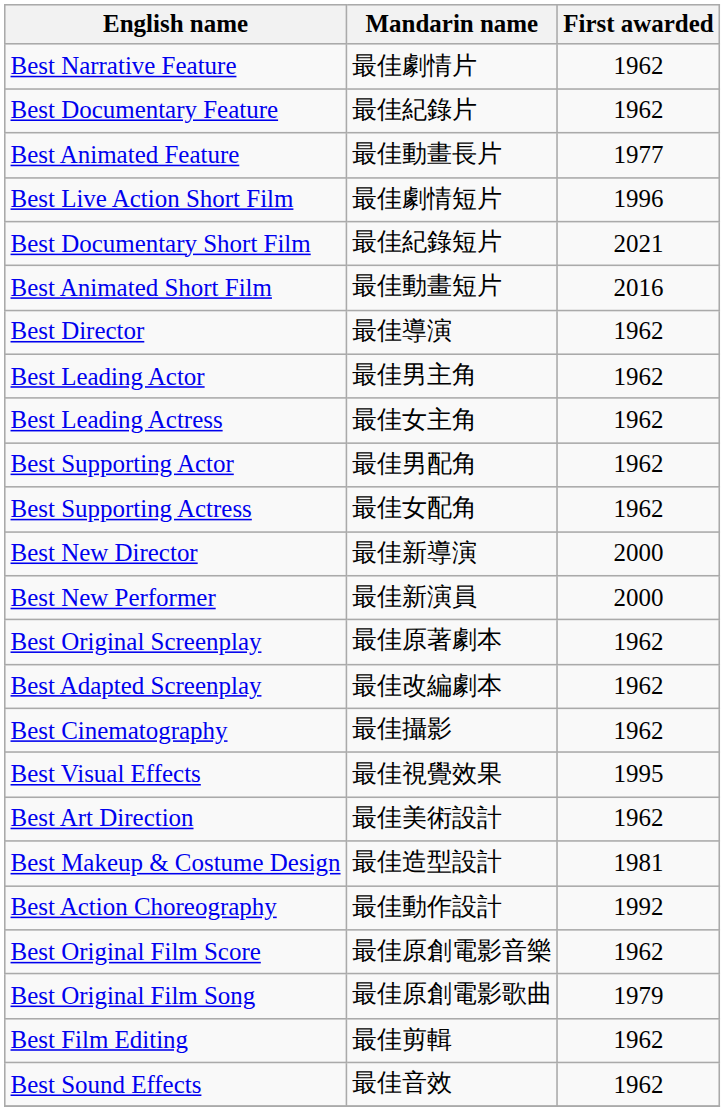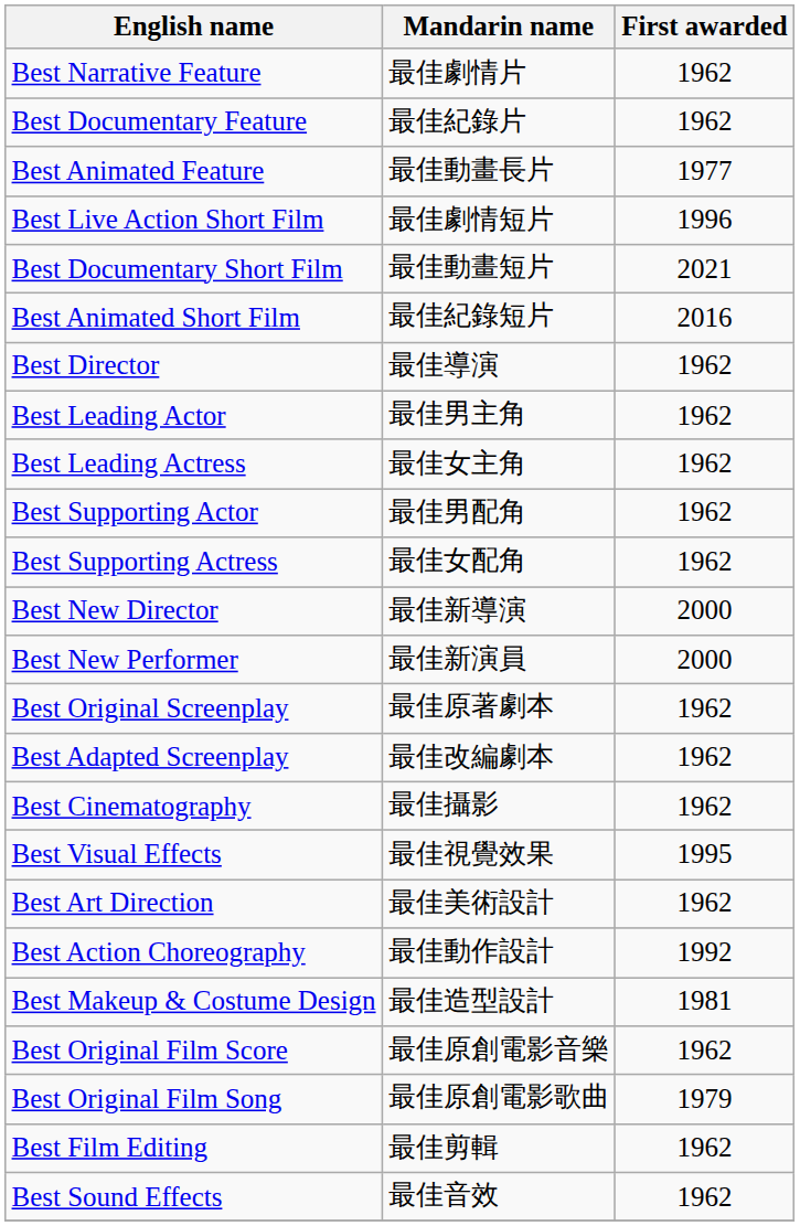 <table class="wikitable">
 <tr align="left">
 <th>English name</th>
 <th>Mandarin name</th>
 <th>First awarded</th>
 </tr>
 <tr>
 <td><a href='#'>Best Narrative Feature</a></td>
 <td>最佳劇情片</td>
 <td align="center">1962</td>
 </tr>
 <tr>
 <td><a href='#'>Best Documentary Feature</a></td>
 <td>最佳紀錄片</td>
 <td align="center">1962</td>
 </tr>
 <tr>
 <td><a href='#'>Best Animated Feature</a></td>
 <td>最佳動畫長片</td>
 <td align="center">1977</td>
 </tr>
 <tr>
 <td><a href='#'>Best Live Action Short Film</a></td>
 <td>最佳劇情短片</td>
 <td align="center">1996</td>
 </tr>
 <tr>
 <td><a href='#'>Best Documentary Short Film</a></td>
-<td>最佳紀錄短片</td>
+<td>最佳動畫短片</td>
 <td align="center">2021</td>
 </tr>
 <tr>
 <td><a href='#'>Best Animated Short Film</a></td>
-<td>最佳動畫短片</td>
+<td>最佳紀錄短片</td>
 <td align="center">2016</td>
 </tr>
 <tr>
 <td><a href='#'>Best Director</a></td>
 <td>最佳導演</td>
 <td align="center">1962</td>
 </tr>
 <tr>
 <td><a href='#'>Best Leading Actor</a></td>
 <td>最佳男主角</td>
 <td align="center">1962</td>
 </tr>
 <tr>
 <td><a href='#'>Best Leading Actress</a></td>
 <td>最佳女主角</td>
 <td align="center">1962</td>
 </tr>
 <tr>
 <td><a href='#'>Best Supporting Actor</a></td>
 <td>最佳男配角</td>
 <td align="center">1962</td>
 </tr>
 <tr>
 <td><a href='#'>Best Supporting Actress</a></td>
 <td>最佳女配角</td>
 <td align="center">1962</td>
 </tr>
 <tr>
 <td><a href='#'>Best New Director</a></td>
 <td>最佳新導演</td>
 <td align="center">2000</td>
 </tr>
 <tr>
 <td><a href='#'>Best New Performer</a></td>
 <td>最佳新演員</td>
 <td align="center">2000</td>
 </tr>
 <tr>
 <td><a href='#'>Best Original Screenplay</a></td>
 <td>最佳原著劇本</td>
 <td align="center">1962</td>
 </tr>
 <tr>
 <td><a href='#'>Best Adapted Screenplay</a></td>
 <td>最佳改編劇本</td>
 <td align="center">1962</td>
 </tr>
 <tr>
 <td><a href='#'>Best Cinematography</a></td>
 <td>最佳攝影</td>
 <td align="center">1962</td>
 </tr>
 <tr>
 <td><a href='#'>Best Visual Effects</a></td>
 <td>最佳視覺效果</td>
 <td align="center">1995</td>
 </tr>
 <tr>
 <td><a href='#'>Best Art Direction</a></td>
 <td>最佳美術設計</td>
 <td align="center">1962</td>
 </tr>
 <tr>
+<td><a href='#'>Best Action Choreography</a></td>
+<td>最佳動作設計</td>
+<td align="center">1992</td>
+</tr>
+<tr>
 <td><a href='#'>Best Makeup & Costume Design</a></td>
 <td>最佳造型設計</td>
 <td align="center">1981</td>
-</tr>
-<tr>
-<td><a href='#'>Best Action Choreography</a></td>
-<td>最佳動作設計</td>
-<td align="center">1992</td>
 </tr>
 <tr>
 <td><a href='#'>Best Original Film Score</a></td>
 <td>最佳原創電影音樂</td>
 <td align="center">1962</td>
 </tr>
 <tr>
 <td><a href='#'>Best Original Film Song</a></td>
 <td>最佳原創電影歌曲</td>
 <td align="center">1979</td>
 </tr>
 <tr>
 <td><a href='#'>Best Film Editing</a></td>
 <td>最佳剪輯</td>
 <td align="center">1962</td>
 </tr>
 <tr>
 <td><a href='#'>Best Sound Effects</a></td>
 <td>最佳音效</td>
 <td align="center">1962</td>
 </tr>
 <tr>
 </tr>
 </table>
